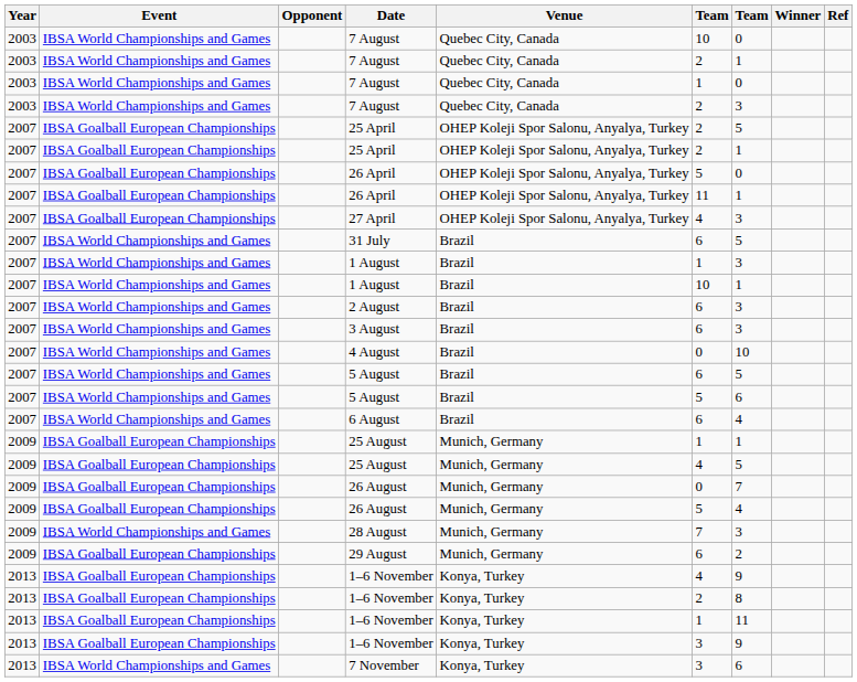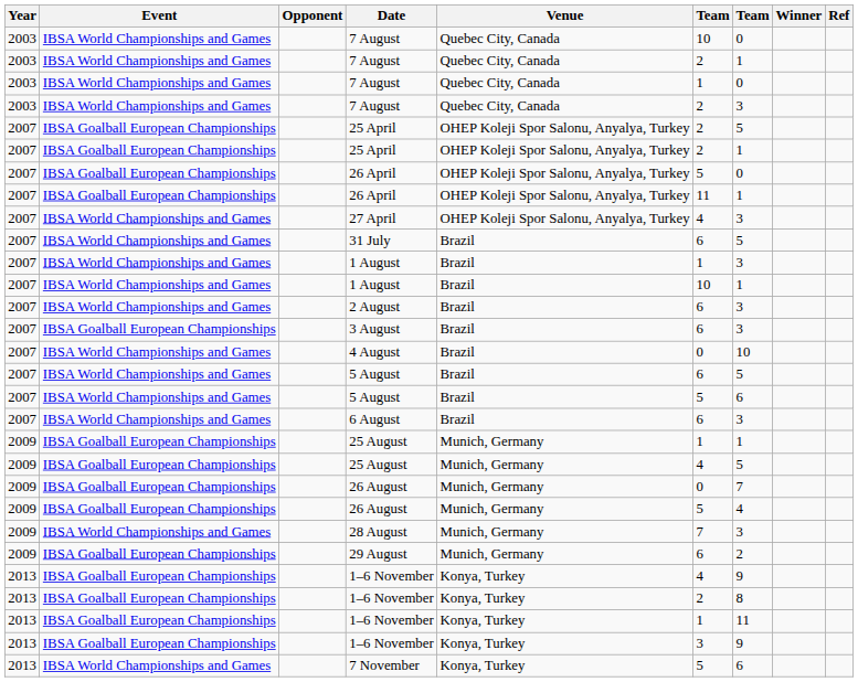 <table class="wikitable">
 <tr>
 <th>Year</th>
 <th>Event</th>
 <th>Opponent</th>
 <th>Date</th>
 <th>Venue</th>
 <th>Team</th>
 <th>Team</th>
 <th>Winner</th>
 <th>Ref</th>
 </tr>
 <tr --->
 <td>2003</td>
 <td><a href='#'>IBSA World Championships and Games</a></td>
 <td></td>
 <td>7 August</td>
 <td>Quebec City, Canada</td>
 <td>10</td>
 <td>0</td>
 <td></td>
 <td></td>
 </tr>
 <tr --->
 <td>2003</td>
 <td><a href='#'>IBSA World Championships and Games</a></td>
 <td></td>
 <td>7 August</td>
 <td>Quebec City, Canada</td>
 <td>2</td>
 <td>1</td>
 <td></td>
 <td></td>
 </tr>
 <tr --->
 <td>2003</td>
 <td><a href='#'>IBSA World Championships and Games</a></td>
 <td></td>
 <td>7 August</td>
 <td>Quebec City, Canada</td>
 <td>1</td>
 <td>0</td>
 <td></td>
 <td></td>
 </tr>
 <tr --->
 <td>2003</td>
 <td><a href='#'>IBSA World Championships and Games</a></td>
 <td></td>
 <td>7 August</td>
 <td>Quebec City, Canada</td>
 <td>2</td>
 <td>3</td>
 <td></td>
 <td></td>
 </tr>
 <tr --->
 <td>2007</td>
 <td><a href='#'>IBSA Goalball European Championships</a></td>
 <td></td>
 <td>25 April</td>
 <td>OHEP Koleji Spor Salonu, Anyalya, Turkey</td>
 <td>2</td>
 <td>5</td>
 <td></td>
 <td></td>
 </tr>
 <tr --->
 <td>2007</td>
 <td><a href='#'>IBSA Goalball European Championships</a></td>
 <td></td>
 <td>25 April</td>
 <td>OHEP Koleji Spor Salonu, Anyalya, Turkey</td>
 <td>2</td>
 <td>1</td>
 <td></td>
 <td></td>
 </tr>
 <tr --->
 <td>2007</td>
 <td><a href='#'>IBSA Goalball European Championships</a></td>
 <td></td>
 <td>26 April</td>
 <td>OHEP Koleji Spor Salonu, Anyalya, Turkey</td>
 <td>5</td>
 <td>0</td>
 <td></td>
 <td></td>
 </tr>
 <tr --->
 <td>2007</td>
 <td><a href='#'>IBSA Goalball European Championships</a></td>
 <td></td>
 <td>26 April</td>
 <td>OHEP Koleji Spor Salonu, Anyalya, Turkey</td>
 <td>11</td>
 <td>1</td>
 <td></td>
 <td></td>
 </tr>
 <tr --->
 <td>2007</td>
-<td><a href='#'>IBSA Goalball European Championships</a></td>
+<td><a href='#'>IBSA World Championships and Games</a></td>
 <td></td>
 <td>27 April</td>
 <td>OHEP Koleji Spor Salonu, Anyalya, Turkey</td>
 <td>4</td>
 <td>3</td>
 <td></td>
 <td></td>
 </tr>
 <tr --->
 <td>2007</td>
 <td><a href='#'>IBSA World Championships and Games</a></td>
 <td></td>
 <td>31 July</td>
 <td>Brazil</td>
 <td>6</td>
 <td>5</td>
 <td></td>
 <td></td>
 </tr>
 <tr --->
 <td>2007</td>
 <td><a href='#'>IBSA World Championships and Games</a></td>
 <td></td>
 <td>1 August</td>
 <td>Brazil</td>
 <td>1</td>
 <td>3</td>
 <td></td>
 <td></td>
 </tr>
 <tr --->
 <td>2007</td>
 <td><a href='#'>IBSA World Championships and Games</a></td>
 <td></td>
 <td>1 August</td>
 <td>Brazil</td>
 <td>10</td>
 <td>1</td>
 <td></td>
 <td></td>
 </tr>
 <tr --->
 <td>2007</td>
 <td><a href='#'>IBSA World Championships and Games</a></td>
 <td></td>
 <td>2 August</td>
 <td>Brazil</td>
 <td>6</td>
 <td>3</td>
 <td></td>
 <td></td>
 </tr>
 <tr --->
 <td>2007</td>
-<td><a href='#'>IBSA World Championships and Games</a></td>
+<td><a href='#'>IBSA Goalball European Championships</a></td>
 <td></td>
 <td>3 August</td>
 <td>Brazil</td>
 <td>6</td>
 <td>3</td>
 <td></td>
 <td></td>
 </tr>
 <tr --->
 <td>2007</td>
 <td><a href='#'>IBSA World Championships and Games</a></td>
 <td></td>
 <td>4 August</td>
 <td>Brazil</td>
 <td>0</td>
 <td>10</td>
 <td></td>
 <td></td>
 </tr>
 <tr --->
 <td>2007</td>
 <td><a href='#'>IBSA World Championships and Games</a></td>
 <td></td>
 <td>5 August</td>
 <td>Brazil</td>
 <td>6</td>
 <td>5</td>
 <td></td>
 <td></td>
 </tr>
 <tr --->
 <td>2007</td>
 <td><a href='#'>IBSA World Championships and Games</a></td>
 <td></td>
 <td>5 August</td>
 <td>Brazil</td>
 <td>5</td>
 <td>6</td>
 <td></td>
 <td></td>
 </tr>
 <tr --->
 <td>2007</td>
 <td><a href='#'>IBSA World Championships and Games</a></td>
 <td></td>
 <td>6 August</td>
 <td>Brazil</td>
 <td>6</td>
-<td>4</td>
+<td>3</td>
 <td></td>
 <td></td>
 </tr>
 <tr --->
 <td>2009</td>
 <td><a href='#'>IBSA Goalball European Championships</a></td>
 <td></td>
 <td>25 August</td>
 <td>Munich, Germany</td>
 <td>1</td>
 <td>1</td>
 <td></td>
 <td></td>
 </tr>
 <tr --->
 <td>2009</td>
 <td><a href='#'>IBSA Goalball European Championships</a></td>
 <td></td>
 <td>25 August</td>
 <td>Munich, Germany</td>
 <td>4</td>
 <td>5</td>
 <td></td>
 <td></td>
 </tr>
 <tr --->
 <td>2009</td>
 <td><a href='#'>IBSA Goalball European Championships</a></td>
 <td></td>
 <td>26 August</td>
 <td>Munich, Germany</td>
 <td>0</td>
 <td>7</td>
 <td></td>
 <td></td>
 </tr>
 <tr --->
 <td>2009</td>
 <td><a href='#'>IBSA Goalball European Championships</a></td>
 <td></td>
 <td>26 August</td>
 <td>Munich, Germany</td>
 <td>5</td>
 <td>4</td>
 <td></td>
 <td></td>
 </tr>
 <tr --->
 <td>2009</td>
 <td><a href='#'>IBSA World Championships and Games</a></td>
 <td></td>
 <td>28 August</td>
 <td>Munich, Germany</td>
 <td>7</td>
 <td>3</td>
 <td></td>
 <td></td>
 </tr>
 <tr --->
 <td>2009</td>
 <td><a href='#'>IBSA Goalball European Championships</a></td>
 <td></td>
 <td>29 August</td>
 <td>Munich, Germany</td>
 <td>6</td>
 <td>2</td>
 <td></td>
 <td></td>
 </tr>
 <tr --->
 <td>2013</td>
 <td><a href='#'>IBSA Goalball European Championships</a></td>
 <td></td>
 <td>1–6 November</td>
 <td>Konya, Turkey</td>
 <td>4</td>
 <td>9</td>
 <td></td>
 <td></td>
 </tr>
 <tr --->
 <td>2013</td>
 <td><a href='#'>IBSA Goalball European Championships</a></td>
 <td></td>
 <td>1–6 November</td>
 <td>Konya, Turkey</td>
 <td>2</td>
 <td>8</td>
 <td></td>
 <td></td>
 </tr>
 <tr --->
 <td>2013</td>
 <td><a href='#'>IBSA Goalball European Championships</a></td>
 <td></td>
 <td>1–6 November</td>
 <td>Konya, Turkey</td>
 <td>1</td>
 <td>11</td>
 <td></td>
 <td></td>
 </tr>
 <tr --->
 <td>2013</td>
 <td><a href='#'>IBSA Goalball European Championships</a></td>
 <td></td>
 <td>1–6 November</td>
 <td>Konya, Turkey</td>
 <td>3</td>
 <td>9</td>
 <td></td>
 <td></td>
 </tr>
 <tr --->
 <td>2013</td>
 <td><a href='#'>IBSA World Championships and Games</a></td>
 <td></td>
 <td>7 November</td>
 <td>Konya, Turkey</td>
-<td>3</td>
+<td>5</td>
 <td>6</td>
 <td></td>
 <td></td>
 </tr>
 </table>
